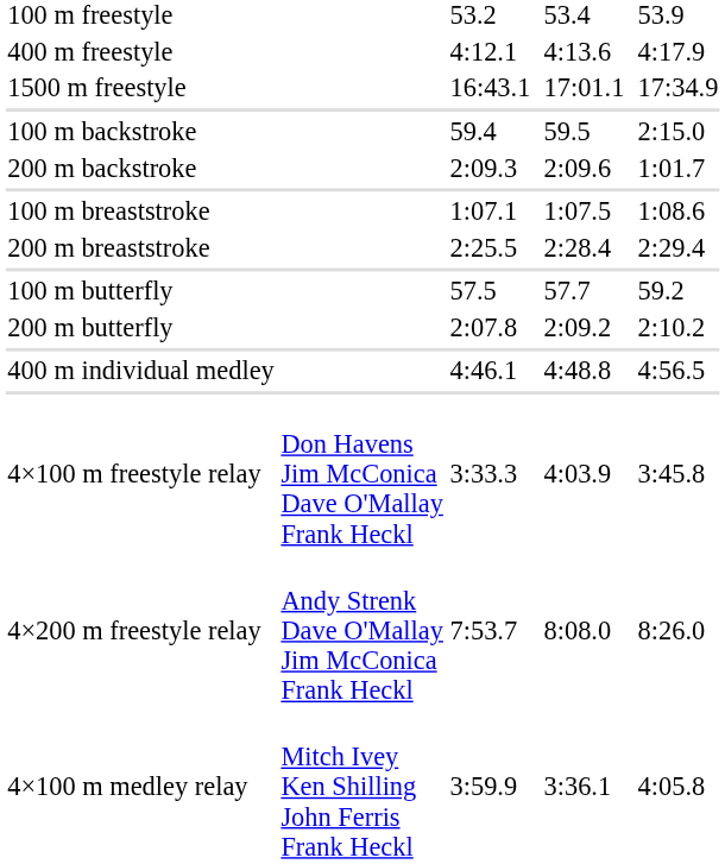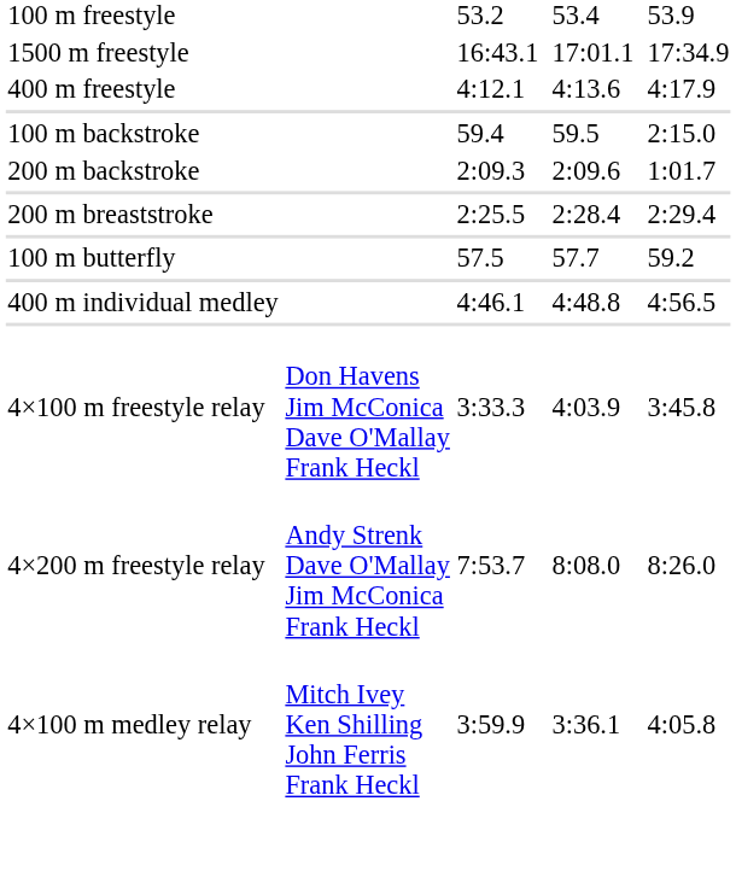 <table>
 <tr>
 <td>100 m freestyle<br></td>
 <td></td>
 <td>53.2</td>
 <td></td>
 <td>53.4</td>
 <td></td>
 <td>53.9</td>
 </tr>
 <tr>
+<td>1500 m freestyle<br></td>
+<td></td>
+<td>16:43.1</td>
+<td></td>
+<td>17:01.1</td>
+<td></td>
+<td>17:34.9</td>
+</tr>
+<tr>
 <td>400 m freestyle<br></td>
 <td></td>
 <td>4:12.1</td>
 <td></td>
 <td>4:13.6</td>
 <td></td>
 <td>4:17.9</td>
-</tr>
-<tr>
-<td>1500 m freestyle<br></td>
-<td></td>
-<td>16:43.1</td>
-<td></td>
-<td>17:01.1</td>
-<td></td>
-<td>17:34.9</td>
 </tr>
 <tr bgcolor=#DDDDDD>
 <td colspan=7></td>
 </tr>
 <tr>
 <td>100 m backstroke<br></td>
 <td></td>
 <td>59.4</td>
 <td></td>
 <td>59.5</td>
 <td></td>
 <td>2:15.0</td>
 </tr>
 <tr>
 <td>200 m backstroke<br></td>
 <td></td>
 <td>2:09.3</td>
 <td></td>
 <td>2:09.6</td>
 <td></td>
 <td>1:01.7</td>
 </tr>
 <tr bgcolor=#DDDDDD>
 <td colspan=7></td>
 </tr>
 <tr>
-<td>100 m breaststroke<br></td>
-<td></td>
-<td>1:07.1</td>
-<td></td>
-<td>1:07.5</td>
-<td></td>
-<td>1:08.6</td>
-</tr>
-<tr>
 <td>200 m breaststroke<br></td>
 <td></td>
 <td>2:25.5</td>
 <td></td>
 <td>2:28.4</td>
 <td></td>
 <td>2:29.4</td>
 </tr>
 <tr bgcolor=#DDDDDD>
 <td colspan=7></td>
 </tr>
 <tr>
 <td>100 m butterfly<br></td>
 <td></td>
 <td>57.5</td>
 <td></td>
 <td>57.7</td>
 <td></td>
 <td>59.2</td>
-</tr>
-<tr>
-<td>200 m butterfly<br></td>
-<td></td>
-<td>2:07.8</td>
-<td></td>
-<td>2:09.2</td>
-<td></td>
-<td>2:10.2</td>
 </tr>
 <tr bgcolor=#DDDDDD>
 <td colspan=7></td>
 </tr>
 <tr>
 <td>400 m individual medley<br></td>
 <td></td>
 <td>4:46.1</td>
 <td></td>
 <td>4:48.8</td>
 <td></td>
 <td>4:56.5</td>
 </tr>
 <tr bgcolor=#DDDDDD>
 <td colspan=7></td>
 </tr>
 <tr>
 <td>4×100 m freestyle relay<br></td>
 <td><br><a href='#'>Don Havens</a><br><a href='#'>Jim McConica</a><br><a href='#'>Dave O'Mallay</a><br><a href='#'>Frank Heckl</a></td>
 <td>3:33.3</td>
 <td></td>
 <td>4:03.9</td>
 <td></td>
 <td>3:45.8</td>
 </tr>
 <tr>
 <td>4×200 m freestyle relay<br></td>
 <td><br><a href='#'>Andy Strenk</a><br><a href='#'>Dave O'Mallay</a><br><a href='#'>Jim McConica</a><br><a href='#'>Frank Heckl</a></td>
 <td>7:53.7</td>
 <td></td>
 <td>8:08.0</td>
 <td></td>
 <td>8:26.0</td>
 </tr>
 <tr>
 <td>4×100 m medley relay<br></td>
 <td><br><a href='#'>Mitch Ivey</a><br><a href='#'>Ken Shilling</a><br><a href='#'>John Ferris</a><br><a href='#'>Frank Heckl</a></td>
 <td>3:59.9</td>
 <td></td>
 <td>3:36.1</td>
 <td></td>
 <td>4:05.8</td>
 </tr>
 </table>
